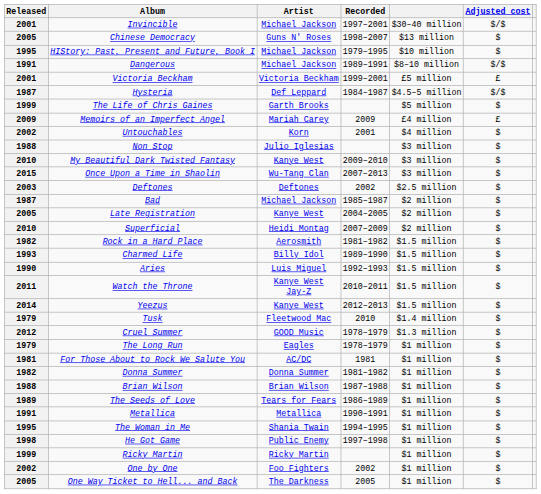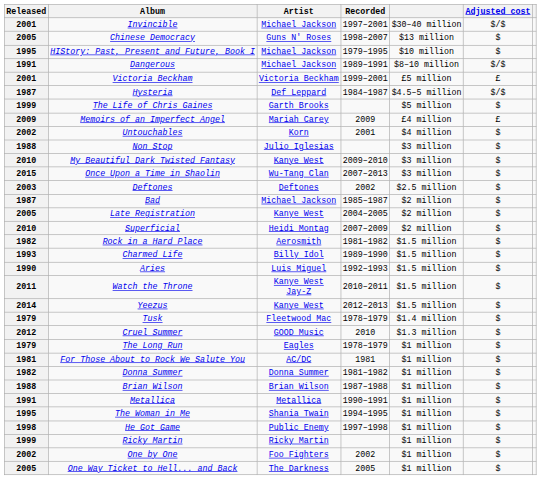 <table class="wikitable sortable plainrowheaders" style="text-align:center;">
 <tr>
 <th class="unsortable">Released</th>
 <th>Album</th>
 <th>Artist</th>
 <th>Recorded</th>
 <th></th>
 <th><a href='#'>Adjusted cost</a> <br></th>
 <th class="unsortable"></th>
 </tr>
 <tr>
 <th>2001</th>
 <td><a href='#'><em>Invincible</em></a></td>
 <td><a href='#'>Michael Jackson</a></td>
 <td>1997–2001</td>
 <td>$30–40 million</td>
 <td>$/$</td>
 <td></td>
 </tr>
 <tr>
 <th>2005</th>
 <td><em><a href='#'>Chinese Democracy</a></em></td>
 <td><a href='#'>Guns N' Roses</a></td>
 <td>1998–2007</td>
 <td>$13 million</td>
 <td>$</td>
 <td></td>
 </tr>
 <tr>
 <th>1995</th>
 <td><em><a href='#'>HIStory: Past, Present and Future, Book I</a></em></td>
 <td><a href='#'>Michael Jackson</a></td>
 <td>1979–1995</td>
 <td>$10 million</td>
 <td>$</td>
 <td></td>
 </tr>
 <tr>
 <th>1991</th>
 <td><em><a href='#'>Dangerous</a></em></td>
 <td><a href='#'>Michael Jackson</a></td>
 <td>1989–1991</td>
 <td>$8–10 million</td>
 <td>$/$</td>
 <td></td>
 </tr>
 <tr>
 <th>2001</th>
 <td><em><a href='#'>Victoria Beckham</a></em></td>
 <td><a href='#'>Victoria Beckham</a></td>
 <td>1999–2001</td>
 <td>£5 million</td>
 <td>£</td>
 <td></td>
 </tr>
 <tr>
 <th>1987</th>
 <td><em><a href='#'>Hysteria</a></em></td>
 <td><a href='#'>Def Leppard</a></td>
 <td>1984–1987</td>
 <td>$4.5–5 million</td>
 <td>$/$</td>
 <td></td>
 </tr>
 <tr>
 <th>1999</th>
 <td><em><a href='#'>The Life of Chris Gaines</a></em></td>
 <td><a href='#'>Garth Brooks</a></td>
 <td></td>
 <td>$5 million</td>
 <td>$</td>
 <td></td>
 </tr>
 <tr>
 <th>2009</th>
 <td><em><a href='#'>Memoirs of an Imperfect Angel</a></em></td>
 <td><a href='#'>Mariah Carey</a></td>
 <td>2009</td>
 <td>£4 million</td>
 <td>£</td>
 <td></td>
 </tr>
 <tr>
 <th>2002</th>
 <td><em><a href='#'>Untouchables</a></em></td>
 <td><a href='#'>Korn</a></td>
 <td>2001</td>
 <td>$4 million</td>
 <td>$</td>
 <td></td>
 </tr>
 <tr>
 <th>1988</th>
 <td><em><a href='#'>Non Stop</a></em></td>
 <td><a href='#'>Julio Iglesias</a></td>
 <td></td>
 <td>$3 million</td>
 <td>$</td>
 <td></td>
 </tr>
 <tr>
 <th>2010</th>
 <td><em><a href='#'>My Beautiful Dark Twisted Fantasy</a></em></td>
 <td><a href='#'>Kanye West</a></td>
 <td>2009–2010</td>
 <td>$3 million</td>
 <td>$</td>
 <td></td>
 </tr>
 <tr>
 <th>2015</th>
 <td><em><a href='#'>Once Upon a Time in Shaolin</a></em></td>
 <td><a href='#'>Wu-Tang Clan</a></td>
 <td>2007–2013</td>
 <td>$3 million</td>
 <td>$</td>
 <td></td>
 </tr>
 <tr>
 <th>2003</th>
 <td><em><a href='#'>Deftones</a></em></td>
 <td><a href='#'>Deftones</a></td>
 <td>2002</td>
 <td>$2.5 million</td>
 <td>$</td>
 <td></td>
 </tr>
 <tr>
 <th>1987</th>
 <td><em><a href='#'>Bad</a></em></td>
 <td><a href='#'>Michael Jackson</a></td>
 <td>1985–1987</td>
 <td>$2 million</td>
 <td>$</td>
 <td></td>
 </tr>
 <tr>
 <th>2005</th>
 <td><em><a href='#'>Late Registration</a></em></td>
 <td><a href='#'>Kanye West</a></td>
 <td>2004–2005</td>
 <td>$2 million</td>
 <td>$</td>
 <td></td>
 </tr>
 <tr>
 <th>2010</th>
 <td><em><a href='#'>Superficial</a></em></td>
 <td><a href='#'>Heidi Montag</a></td>
 <td>2007–2009</td>
 <td>$2 million</td>
 <td>$</td>
 <td></td>
 </tr>
 <tr>
 <th>1982</th>
 <td><em><a href='#'>Rock in a Hard Place</a></em></td>
 <td><a href='#'>Aerosmith</a></td>
 <td>1981–1982</td>
 <td>$1.5 million</td>
 <td>$</td>
 <td></td>
 </tr>
 <tr>
 <th>1993</th>
 <td><a href='#'><em>Charmed Life</em></a></td>
 <td><a href='#'>Billy Idol</a></td>
 <td>1989–1990</td>
 <td>$1.5 million</td>
 <td>$</td>
 <td></td>
 </tr>
 <tr>
 <th>1990</th>
 <td><em><a href='#'>Aries</a></em></td>
 <td><a href='#'>Luis Miguel</a></td>
 <td>1992–1993</td>
 <td>$1.5 million</td>
 <td>$</td>
 <td></td>
 </tr>
 <tr>
 <th>2011</th>
 <td><em><a href='#'>Watch the Throne</a></em></td>
 <td><a href='#'>Kanye West</a><br><a href='#'>Jay-Z</a></td>
 <td>2010–2011</td>
 <td>$1.5 million</td>
 <td>$</td>
 <td></td>
 </tr>
 <tr>
 <th>2014</th>
 <td><em><a href='#'>Yeezus</a></em></td>
 <td><a href='#'>Kanye West</a></td>
 <td>2012–2013</td>
 <td>$1.5 million</td>
 <td>$</td>
 <td></td>
 </tr>
 <tr>
 <th>1979</th>
 <td><a href='#'><em>Tusk</em></a></td>
 <td><a href='#'>Fleetwood Mac</a></td>
-<td>2010</td>
+<td>1978–1979</td>
 <td>$1.4 million</td>
 <td>$</td>
 <td></td>
 </tr>
 <tr>
 <th>2012</th>
 <td><em><a href='#'>Cruel Summer</a></em></td>
 <td><a href='#'>GOOD Music</a></td>
-<td>1978–1979</td>
+<td>2010</td>
 <td>$1.3 million</td>
 <td>$</td>
 <td></td>
 </tr>
 <tr>
 <th>1979</th>
 <td><a href='#'><em>The Long Run</em></a></td>
 <td><a href='#'>Eagles</a></td>
 <td>1978–1979</td>
 <td>$1 million</td>
 <td>$</td>
 <td></td>
 </tr>
 <tr>
 <th>1981</th>
 <td><em><a href='#'>For Those About to Rock We Salute You</a></em></td>
 <td><a href='#'>AC/DC</a></td>
 <td>1981</td>
 <td>$1 million</td>
 <td>$</td>
 <td></td>
 </tr>
 <tr>
 <th>1982</th>
 <td><a href='#'><em>Donna Summer</em></a></td>
 <td><a href='#'>Donna Summer</a></td>
 <td>1981–1982</td>
 <td>$1 million</td>
 <td>$</td>
 <td></td>
 </tr>
 <tr>
 <th>1988</th>
 <td><a href='#'><em>Brian Wilson</em></a></td>
 <td><a href='#'>Brian Wilson</a></td>
 <td>1987–1988</td>
-<td>$1 million</td>
-<td>$</td>
-<td></td>
-</tr>
-<tr>
-<th>1989</th>
-<td><em><a href='#'>The Seeds of Love</a></em></td>
-<td><a href='#'>Tears for Fears</a></td>
-<td>1986–1989</td>
 <td>$1 million</td>
 <td>$</td>
 <td></td>
 </tr>
 <tr>
 <th>1991</th>
 <td><em><a href='#'>Metallica</a></em></td>
 <td><a href='#'>Metallica</a></td>
 <td>1990–1991</td>
 <td>$1 million</td>
 <td>$</td>
 <td></td>
 </tr>
 <tr>
 <th>1995</th>
 <td><a href='#'><em>The Woman in Me</em></a></td>
 <td><a href='#'>Shania Twain</a></td>
 <td>1994–1995</td>
 <td>$1 million</td>
 <td>$</td>
 <td></td>
 </tr>
 <tr>
 <th>1998</th>
 <td><a href='#'><em>He Got Game</em></a></td>
 <td><a href='#'>Public Enemy</a></td>
 <td>1997–1998</td>
 <td>$1 million</td>
 <td>$</td>
 <td></td>
 </tr>
 <tr>
 <th>1999</th>
 <td><em><a href='#'>Ricky Martin</a></em></td>
 <td><a href='#'>Ricky Martin</a></td>
 <td></td>
 <td>$1 million</td>
 <td>$</td>
 <td></td>
 </tr>
 <tr>
 <th>2002</th>
 <td><a href='#'><em>One by One</em></a></td>
 <td><a href='#'>Foo Fighters</a></td>
 <td>2002</td>
 <td>$1 million</td>
 <td>$</td>
 <td><br></td>
 </tr>
 <tr>
 <th>2005</th>
 <td><em><a href='#'>One Way Ticket to Hell... and Back</a></em></td>
 <td><a href='#'>The Darkness</a></td>
 <td>2005</td>
 <td>$1 million</td>
 <td>$</td>
 <td></td>
 </tr>
 </table>
